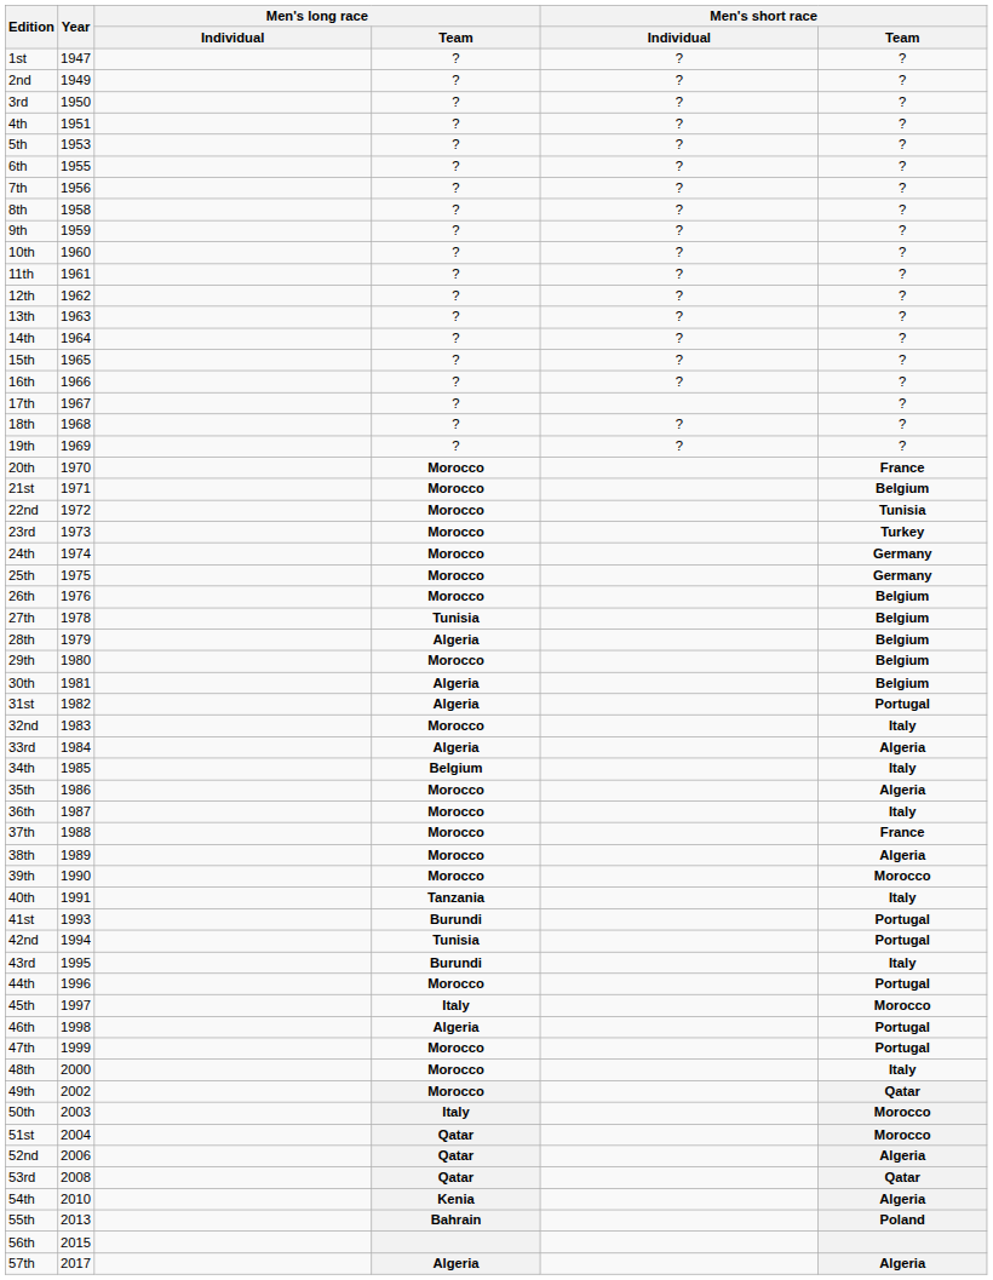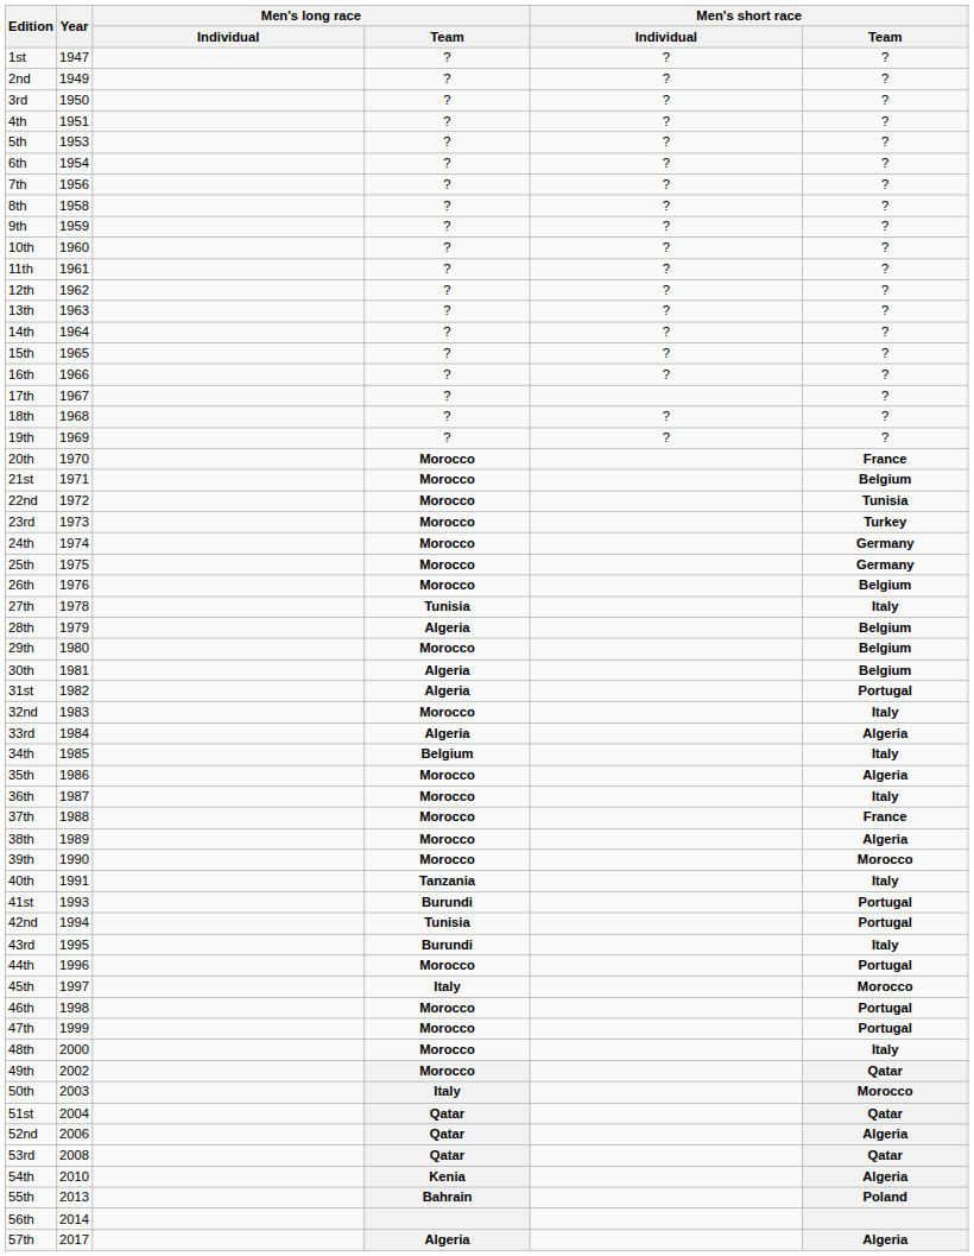 <table class="wikitable sortable">
 <tr>
 <th rowspan=2>Edition</th>
 <th rowspan=2>Year</th>
 <th colspan=2>Men's long race</th>
 <th colspan=2>Men's short race</th>
 </tr>
 <tr>
 <th style="width: 20em">Individual</th>
 <th style="width: 12em">Team</th>
 <th style="width: 20em">Individual</th>
 <th style="width: 12em">Team</th>
 </tr>
 <tr>
 <td>1st</td>
 <td>1947</td>
 <td></td>
 <td align=center>?</td>
 <td align=center>?</td>
 <td align=center>?</td>
 </tr>
 <tr>
 <td>2nd</td>
 <td>1949</td>
 <td></td>
 <td align=center>?</td>
 <td align=center>?</td>
 <td align=center>?</td>
 </tr>
 <tr>
 <td>3rd</td>
 <td>1950</td>
 <td></td>
 <td align=center>?</td>
 <td align=center>?</td>
 <td align=center>?</td>
 </tr>
 <tr>
 <td>4th</td>
 <td>1951</td>
 <td></td>
 <td align=center>?</td>
 <td align=center>?</td>
 <td align=center>?</td>
 </tr>
 <tr>
 <td>5th</td>
 <td>1953</td>
 <td></td>
 <td align=center>?</td>
 <td align=center>?</td>
 <td align=center>?</td>
 </tr>
 <tr>
 <td>6th</td>
-<td>1955</td>
+<td>1954</td>
 <td></td>
 <td align=center>?</td>
 <td align=center>?</td>
 <td align=center>?</td>
 </tr>
 <tr>
 <td>7th</td>
 <td>1956</td>
 <td></td>
 <td align=center>?</td>
 <td align=center>?</td>
 <td align=center>?</td>
 </tr>
 <tr>
 <td>8th</td>
 <td>1958</td>
 <td></td>
 <td align=center>?</td>
 <td align=center>?</td>
 <td align=center>?</td>
 </tr>
 <tr>
 <td>9th</td>
 <td>1959</td>
 <td></td>
 <td align=center>?</td>
 <td align=center>?</td>
 <td align=center>?</td>
 </tr>
 <tr>
 <td>10th</td>
 <td>1960</td>
 <td></td>
 <td align=center>?</td>
 <td align=center>?</td>
 <td align=center>?</td>
 </tr>
 <tr>
 <td>11th</td>
 <td>1961</td>
 <td></td>
 <td align=center>?</td>
 <td align=center>?</td>
 <td align=center>?</td>
 </tr>
 <tr>
 <td>12th</td>
 <td>1962</td>
 <td></td>
 <td align=center>?</td>
 <td align=center>?</td>
 <td align=center>?</td>
 </tr>
 <tr>
 <td>13th</td>
 <td>1963</td>
 <td></td>
 <td align=center>?</td>
 <td align=center>?</td>
 <td align=center>?</td>
 </tr>
 <tr>
 <td>14th</td>
 <td>1964</td>
 <td></td>
 <td align=center>?</td>
 <td align=center>?</td>
 <td align=center>?</td>
 </tr>
 <tr>
 <td>15th</td>
 <td>1965</td>
 <td></td>
 <td align=center>?</td>
 <td align=center>?</td>
 <td align=center>?</td>
 </tr>
 <tr>
 <td>16th</td>
 <td>1966</td>
 <td></td>
 <td align=center>?</td>
 <td align=center>?</td>
 <td align=center>?</td>
 </tr>
 <tr>
 <td>17th</td>
 <td>1967</td>
 <td></td>
 <td align=center>?</td>
 <td></td>
 <td align=center>?</td>
 </tr>
 <tr>
 <td>18th</td>
 <td>1968</td>
 <td></td>
 <td align=center>?</td>
 <td align=center>?</td>
 <td align=center>?</td>
 </tr>
 <tr>
 <td>19th</td>
 <td>1969</td>
 <td></td>
 <td align=center>?</td>
 <td align=center>?</td>
 <td align=center>?</td>
 </tr>
 <tr>
 <td>20th</td>
 <td>1970</td>
 <td></td>
 <td align=center><strong>Morocco</strong></td>
 <td></td>
 <td align=center><strong>France</strong></td>
 </tr>
 <tr>
 <td>21st</td>
 <td>1971</td>
 <td></td>
 <td align=center><strong>Morocco</strong></td>
 <td></td>
 <td align=center><strong>Belgium</strong></td>
 </tr>
 <tr>
 <td>22nd</td>
 <td>1972</td>
 <td></td>
 <td align=center><strong>Morocco</strong></td>
 <td></td>
 <td align=center><strong>Tunisia</strong></td>
 </tr>
 <tr>
 <td>23rd</td>
 <td>1973</td>
 <td></td>
 <td align=center><strong>Morocco</strong></td>
 <td></td>
 <td align=center><strong>Turkey</strong></td>
 </tr>
 <tr>
 <td>24th</td>
 <td>1974</td>
 <td></td>
 <td align=center><strong>Morocco</strong></td>
 <td></td>
 <td align=center><strong>Germany</strong></td>
 </tr>
 <tr>
 <td>25th</td>
 <td>1975</td>
 <td></td>
 <td align=center><strong>Morocco</strong></td>
 <td></td>
 <td align=center><strong>Germany</strong></td>
 </tr>
 <tr>
 <td>26th</td>
 <td>1976</td>
 <td></td>
 <td align=center><strong>Morocco</strong></td>
 <td></td>
 <td align=center><strong>Belgium</strong></td>
 </tr>
 <tr>
 <td>27th</td>
 <td>1978</td>
 <td></td>
 <td align=center><strong>Tunisia</strong></td>
 <td></td>
-<td align=center><strong>Belgium</strong></td>
+<td align=center><strong>Italy</strong></td>
 </tr>
 <tr>
 <td>28th</td>
 <td>1979</td>
 <td></td>
 <td align=center><strong>Algeria</strong></td>
 <td></td>
 <td align=center><strong>Belgium</strong></td>
 </tr>
 <tr>
 <td>29th</td>
 <td>1980</td>
 <td></td>
 <td align=center><strong>Morocco</strong></td>
 <td></td>
 <td align=center><strong>Belgium</strong></td>
 </tr>
 <tr>
 <td>30th</td>
 <td>1981</td>
 <td></td>
 <td align=center><strong>Algeria</strong></td>
 <td></td>
 <td align=center><strong>Belgium</strong></td>
 </tr>
 <tr>
 <td>31st</td>
 <td>1982</td>
 <td></td>
 <td align=center><strong>Algeria</strong></td>
 <td></td>
 <td align=center><strong>Portugal</strong></td>
 </tr>
 <tr>
 <td>32nd</td>
 <td>1983</td>
 <td></td>
 <td align=center><strong>Morocco</strong></td>
 <td></td>
 <td align=center><strong>Italy</strong></td>
 </tr>
 <tr>
 <td>33rd</td>
 <td>1984</td>
 <td></td>
 <td align=center><strong>Algeria</strong></td>
 <td></td>
 <td align=center><strong>Algeria</strong></td>
 </tr>
 <tr>
 <td>34th</td>
 <td>1985</td>
 <td></td>
 <td align=center><strong>Belgium</strong></td>
 <td></td>
 <td align=center><strong>Italy</strong></td>
 </tr>
 <tr>
 <td>35th</td>
 <td>1986</td>
 <td></td>
 <td align=center><strong>Morocco</strong></td>
 <td></td>
 <td align=center><strong>Algeria</strong></td>
 </tr>
 <tr>
 <td>36th</td>
 <td>1987</td>
 <td></td>
 <td align=center><strong>Morocco</strong></td>
 <td></td>
 <td align=center><strong>Italy</strong></td>
 </tr>
 <tr>
 <td>37th</td>
 <td>1988</td>
 <td></td>
 <td align=center><strong>Morocco</strong></td>
 <td></td>
 <td align=center><strong>France</strong></td>
 </tr>
 <tr>
 <td>38th</td>
 <td>1989</td>
 <td></td>
 <td align=center><strong>Morocco</strong></td>
 <td></td>
 <td align=center><strong>Algeria</strong></td>
 </tr>
 <tr>
 <td>39th</td>
 <td>1990</td>
 <td></td>
 <td align=center><strong>Morocco</strong></td>
 <td></td>
 <td align=center><strong>Morocco</strong></td>
 </tr>
 <tr>
 <td>40th</td>
 <td>1991</td>
 <td></td>
 <td align=center><strong>Tanzania</strong></td>
 <td></td>
 <td align=center><strong>Italy</strong></td>
 </tr>
 <tr>
 <td>41st</td>
 <td>1993</td>
 <td></td>
 <td align=center><strong>Burundi</strong></td>
 <td></td>
 <td align=center><strong>Portugal</strong></td>
 </tr>
 <tr>
 <td>42nd</td>
 <td>1994</td>
 <td></td>
 <td align=center><strong>Tunisia</strong></td>
 <td></td>
 <td align=center><strong>Portugal</strong></td>
 </tr>
 <tr>
 <td>43rd</td>
 <td>1995</td>
 <td></td>
 <td align=center><strong>Burundi</strong></td>
 <td></td>
 <td align=center><strong>Italy</strong></td>
 </tr>
 <tr>
 <td>44th</td>
 <td>1996</td>
 <td></td>
 <td align=center><strong>Morocco</strong></td>
 <td></td>
 <td align=center><strong>Portugal</strong></td>
 </tr>
 <tr>
 <td>45th</td>
 <td>1997</td>
 <td></td>
 <td align=center><strong>Italy</strong></td>
 <td></td>
 <td align=center><strong>Morocco</strong></td>
 </tr>
 <tr>
 <td>46th</td>
 <td>1998</td>
 <td></td>
-<td align=center><strong>Algeria</strong></td>
+<td align=center><strong>Morocco</strong></td>
 <td></td>
 <td align=center><strong>Portugal</strong></td>
 </tr>
 <tr>
 <td>47th</td>
 <td>1999</td>
 <td></td>
 <td align=center><strong>Morocco</strong></td>
 <td></td>
 <td align=center><strong>Portugal</strong></td>
 </tr>
 <tr>
 <td>48th</td>
 <td>2000</td>
 <td></td>
 <td align=center><strong>Morocco</strong></td>
 <td></td>
 <td align=center><strong>Italy</strong></td>
 </tr>
 <tr>
 <td>49th</td>
 <td>2002</td>
 <td></td>
 <th><strong>Morocco</strong></th>
 <td></td>
 <th>Qatar</th>
 </tr>
 <tr>
 <td>50th</td>
 <td>2003</td>
 <td></td>
 <th><strong>Italy</strong></th>
 <td></td>
 <th>Morocco</th>
 </tr>
 <tr>
 <td>51st</td>
 <td>2004</td>
 <td></td>
 <th><strong>Qatar</strong></th>
 <td></td>
-<th>Morocco</th>
+<th>Qatar</th>
 </tr>
 <tr>
 <td>52nd</td>
 <td>2006</td>
 <td></td>
 <th><strong>Qatar</strong></th>
 <td></td>
 <th>Algeria</th>
 </tr>
 <tr>
 <td>53rd</td>
 <td>2008</td>
 <td></td>
 <th><strong>Qatar</strong></th>
 <td></td>
 <th>Qatar</th>
 </tr>
 <tr>
 <td>54th</td>
 <td>2010</td>
 <td></td>
 <th><strong>Kenia</strong></th>
 <td></td>
 <th>Algeria</th>
 </tr>
 <tr>
 <td>55th</td>
 <td>2013</td>
 <td></td>
 <th><strong>Bahrain</strong></th>
 <td></td>
 <th>Poland</th>
 </tr>
 <tr>
 <td>56th</td>
-<td>2015</td>
+<td>2014</td>
 <td></td>
 <th></th>
 <td></td>
 <th></th>
 </tr>
 <tr>
 <td>57th</td>
 <td>2017</td>
 <td></td>
 <th><strong>Algeria</strong></th>
 <td></td>
 <th>Algeria</th>
 </tr>
 </table>
